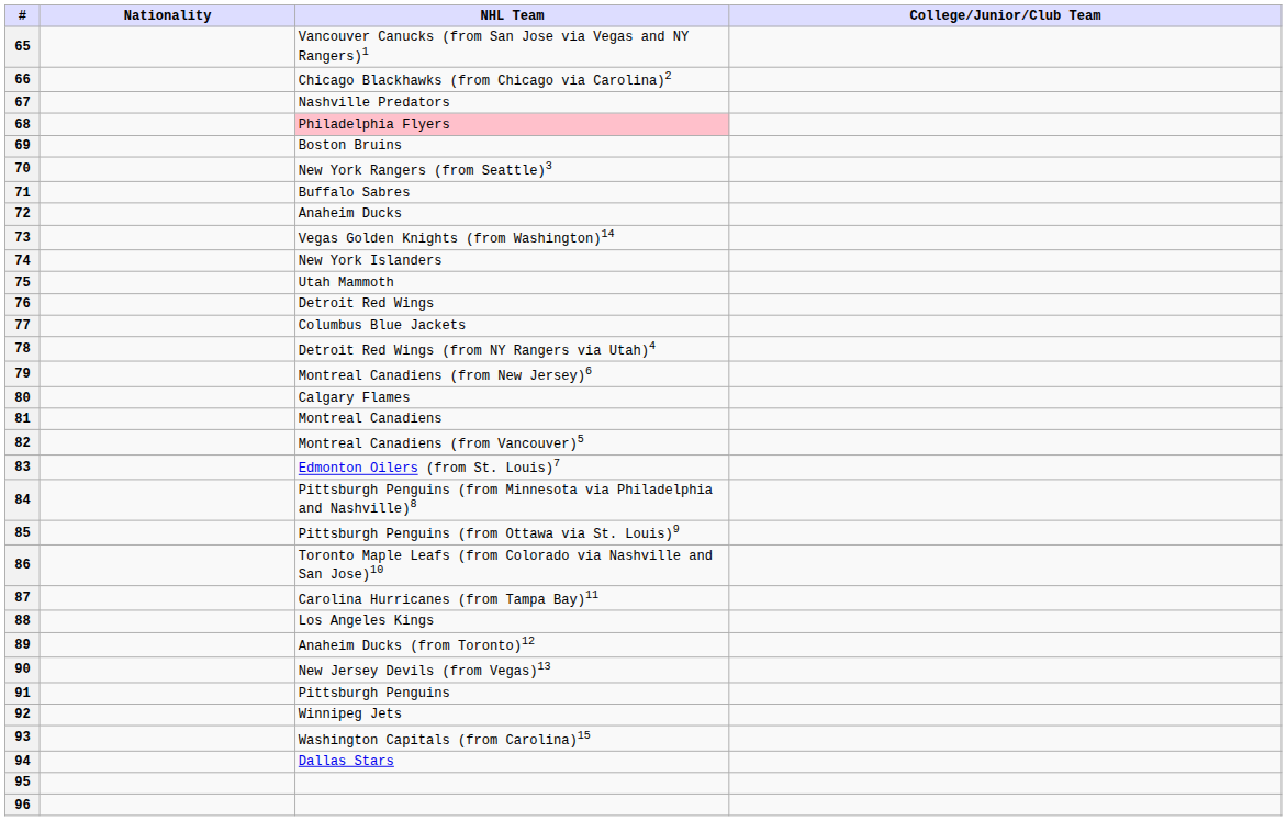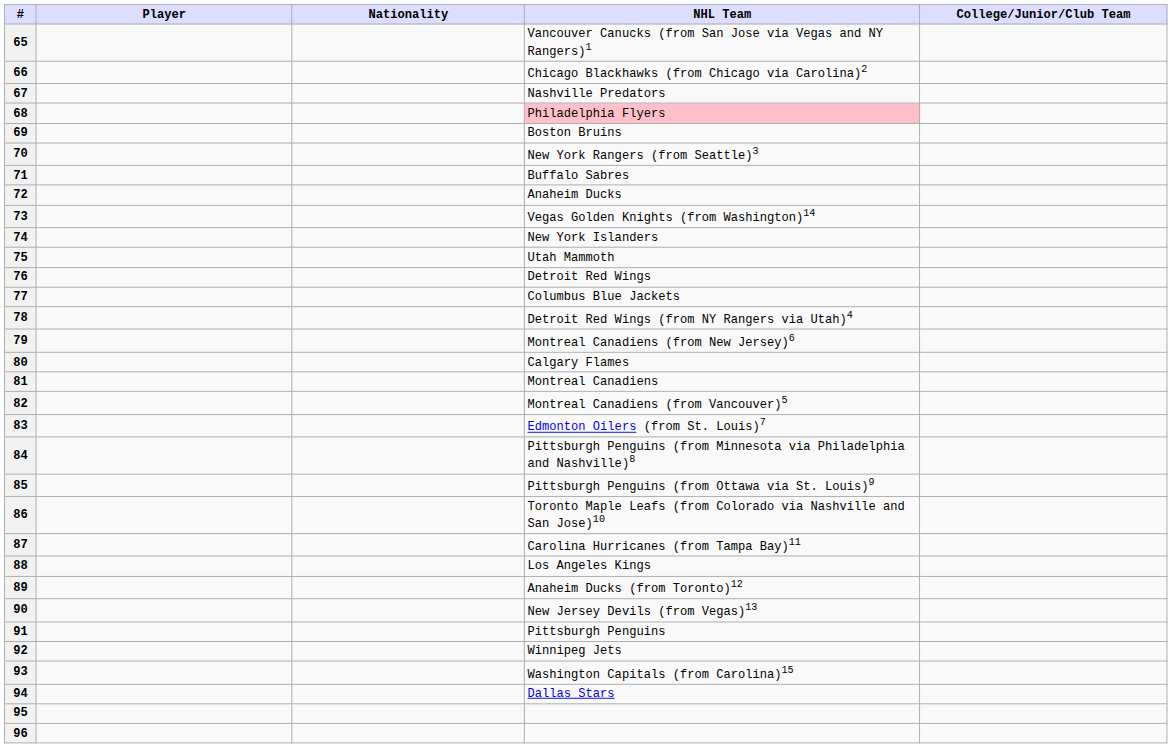 <table class="wikitable">
 <tr>
 <th style="background:#ddf; width:2.75%;">#</th>
+<th style="background:#ddf; width:22.0%;">Player</th>
 <th style="background:#ddf; width:20.0%;">Nationality</th>
 <th style="background:#ddf; width:34.0%;">NHL Team</th>
 <th style="background:#ddf; width:100.0%;">College/Junior/Club Team</th>
 </tr>
 <tr>
 <th>65</th>
 <td></td>
+<td></td>
 <td>Vancouver Canucks (from San Jose via Vegas and NY Rangers)<sup>1</sup></td>
 <td></td>
 </tr>
 <tr>
 <th>66</th>
+<td></td>
 <td></td>
 <td>Chicago Blackhawks (from Chicago via Carolina)<sup>2</sup></td>
 <td></td>
 </tr>
 <tr>
 <th>67</th>
 <td></td>
+<td></td>
 <td>Nashville Predators</td>
 <td></td>
 </tr>
 <tr>
 <th>68</th>
+<td></td>
 <td></td>
 <td style="background: pink;">Philadelphia Flyers</td>
 <td></td>
 </tr>
 <tr>
 <th>69</th>
 <td></td>
+<td></td>
 <td>Boston Bruins</td>
 <td></td>
 </tr>
 <tr>
 <th>70</th>
+<td></td>
 <td></td>
 <td>New York Rangers (from Seattle)<sup>3</sup></td>
 <td></td>
 </tr>
 <tr>
 <th>71</th>
 <td></td>
+<td></td>
 <td>Buffalo Sabres</td>
 <td></td>
 </tr>
 <tr>
 <th>72</th>
+<td></td>
 <td></td>
 <td>Anaheim Ducks</td>
 <td></td>
 </tr>
 <tr>
 <th>73</th>
 <td></td>
+<td></td>
 <td>Vegas Golden Knights (from Washington)<sup>14</sup></td>
 <td></td>
 </tr>
 <tr>
 <th>74</th>
+<td></td>
 <td></td>
 <td>New York Islanders</td>
 <td></td>
 </tr>
 <tr>
 <th>75</th>
 <td></td>
+<td></td>
 <td>Utah Mammoth</td>
 <td></td>
 </tr>
 <tr>
 <th>76</th>
+<td></td>
 <td></td>
 <td>Detroit Red Wings</td>
 <td></td>
 </tr>
 <tr>
 <th>77</th>
 <td></td>
+<td></td>
 <td>Columbus Blue Jackets</td>
 <td></td>
 </tr>
 <tr>
 <th>78</th>
+<td></td>
 <td></td>
 <td>Detroit Red Wings (from NY Rangers via Utah)<sup>4</sup></td>
 <td></td>
 </tr>
 <tr>
 <th>79</th>
 <td></td>
+<td></td>
 <td>Montreal Canadiens (from New Jersey)<sup>6</sup></td>
 <td></td>
 </tr>
 <tr>
 <th>80</th>
+<td></td>
 <td></td>
 <td>Calgary Flames</td>
 <td></td>
 </tr>
 <tr>
 <th>81</th>
 <td></td>
+<td></td>
 <td>Montreal Canadiens</td>
 <td></td>
 </tr>
 <tr>
 <th>82</th>
+<td></td>
 <td></td>
 <td>Montreal Canadiens (from Vancouver)<sup>5</sup></td>
 <td></td>
 </tr>
 <tr>
 <th>83</th>
 <td></td>
+<td></td>
 <td><a href='#'>Edmonton Oilers</a> (from St. Louis)<sup>7</sup></td>
 <td></td>
 </tr>
 <tr>
 <th>84</th>
+<td></td>
 <td></td>
 <td>Pittsburgh Penguins (from Minnesota via Philadelphia and Nashville)<sup>8</sup></td>
 <td></td>
 </tr>
 <tr>
 <th>85</th>
 <td></td>
+<td></td>
 <td>Pittsburgh Penguins (from Ottawa via St. Louis)<sup>9</sup></td>
 <td></td>
 </tr>
 <tr>
 <th>86</th>
+<td></td>
 <td></td>
 <td>Toronto Maple Leafs (from Colorado via Nashville and San Jose)<sup>10</sup></td>
 <td></td>
 </tr>
 <tr>
 <th>87</th>
 <td></td>
+<td></td>
 <td>Carolina Hurricanes (from Tampa Bay)<sup>11</sup></td>
 <td></td>
 </tr>
 <tr>
 <th>88</th>
+<td></td>
 <td></td>
 <td>Los Angeles Kings</td>
 <td></td>
 </tr>
 <tr>
 <th>89</th>
 <td></td>
+<td></td>
 <td>Anaheim Ducks (from Toronto)<sup>12</sup></td>
 <td></td>
 </tr>
 <tr>
 <th>90</th>
+<td></td>
 <td></td>
 <td>New Jersey Devils (from Vegas)<sup>13</sup></td>
 <td></td>
 </tr>
 <tr>
 <th>91</th>
 <td></td>
+<td></td>
 <td>Pittsburgh Penguins</td>
 <td></td>
 </tr>
 <tr>
 <th>92</th>
+<td></td>
 <td></td>
 <td>Winnipeg Jets</td>
 <td></td>
 </tr>
 <tr>
 <th>93</th>
 <td></td>
+<td></td>
 <td>Washington Capitals (from Carolina)<sup>15</sup></td>
 <td></td>
 </tr>
 <tr>
 <th>94</th>
+<td></td>
 <td></td>
 <td><a href='#'>Dallas Stars</a></td>
 <td></td>
 </tr>
 <tr>
 <th>95</th>
 <td></td>
 <td></td>
 <td></td>
+<td></td>
 </tr>
 <tr>
 <th>96</th>
 <td></td>
 <td></td>
 <td></td>
+<td></td>
 </tr>
 </table>
